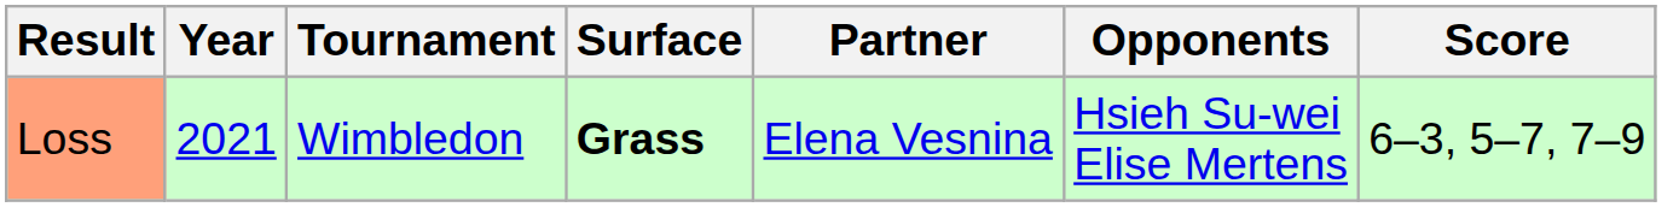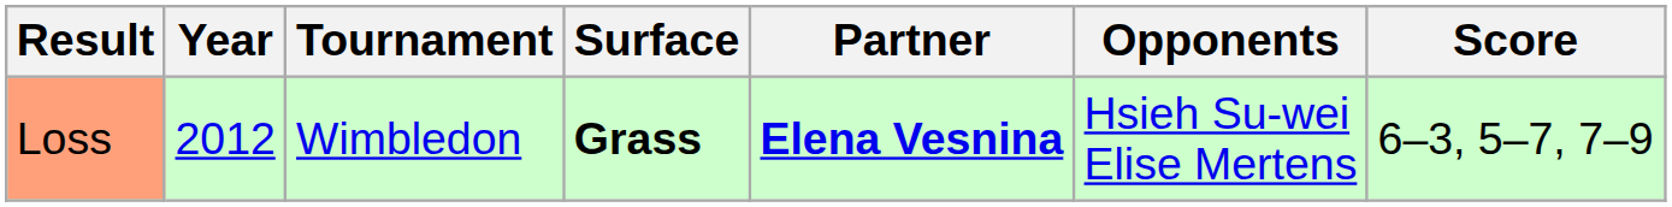 <table class="wikitable">
 <tr>
 <th>Result</th>
 <th>Year</th>
 <th>Tournament</th>
 <th>Surface</th>
 <th>Partner</th>
 <th>Opponents</th>
 <th class="unsortable">Score</th>
 </tr>
 <tr style="background:#ccffcc;">
 <td bgcolor=ffa07a>Loss</td>
-<td><a href='#'>2021</a></td>
+<td><a href='#'>2012</a></td>
 <td><a href='#'>Wimbledon</a></td>
 <td><strong>Grass</strong></td>
-<td> <a href='#'>Elena Vesnina</a></td>
+<td><strong> <a href='#'>Elena Vesnina</a></strong></td>
 <td> <a href='#'>Hsieh Su-wei</a> <br>  <a href='#'>Elise Mertens</a></td>
 <td>6–3, 5–7, 7–9</td>
 </tr>
 </table>
